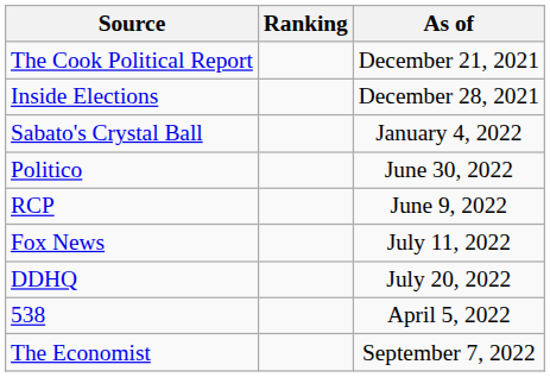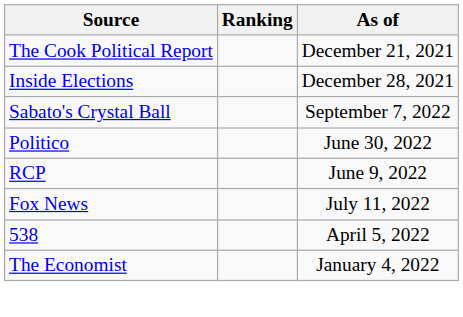 <table class="wikitable" style="text-align:center">
 <tr>
 <th>Source</th>
 <th>Ranking</th>
 <th>As of</th>
 </tr>
 <tr>
 <td align=left><a href='#'>The Cook Political Report</a></td>
 <td></td>
 <td>December 21, 2021</td>
 </tr>
 <tr>
 <td align=left><a href='#'>Inside Elections</a></td>
 <td></td>
 <td>December 28, 2021</td>
 </tr>
 <tr>
 <td align=left><a href='#'>Sabato's Crystal Ball</a></td>
 <td></td>
-<td>January 4, 2022</td>
+<td>September 7, 2022</td>
 </tr>
 <tr>
 <td align=left><a href='#'>Politico</a></td>
 <td></td>
 <td>June 30, 2022</td>
 </tr>
 <tr>
 <td align="left"><a href='#'>RCP</a></td>
 <td></td>
 <td>June 9, 2022</td>
 </tr>
 <tr>
 <td align=left><a href='#'>Fox News</a></td>
 <td></td>
 <td>July 11, 2022</td>
 </tr>
 <tr>
-<td align="left"><a href='#'>DDHQ</a></td>
-<td></td>
-<td>July 20, 2022</td>
-</tr>
-<tr>
 <td align="left"><a href='#'>538</a></td>
 <td></td>
 <td>April 5, 2022</td>
 </tr>
 <tr>
 <td align="left"><a href='#'>The Economist</a></td>
 <td></td>
-<td>September 7, 2022</td>
+<td>January 4, 2022</td>
 </tr>
 </table>
